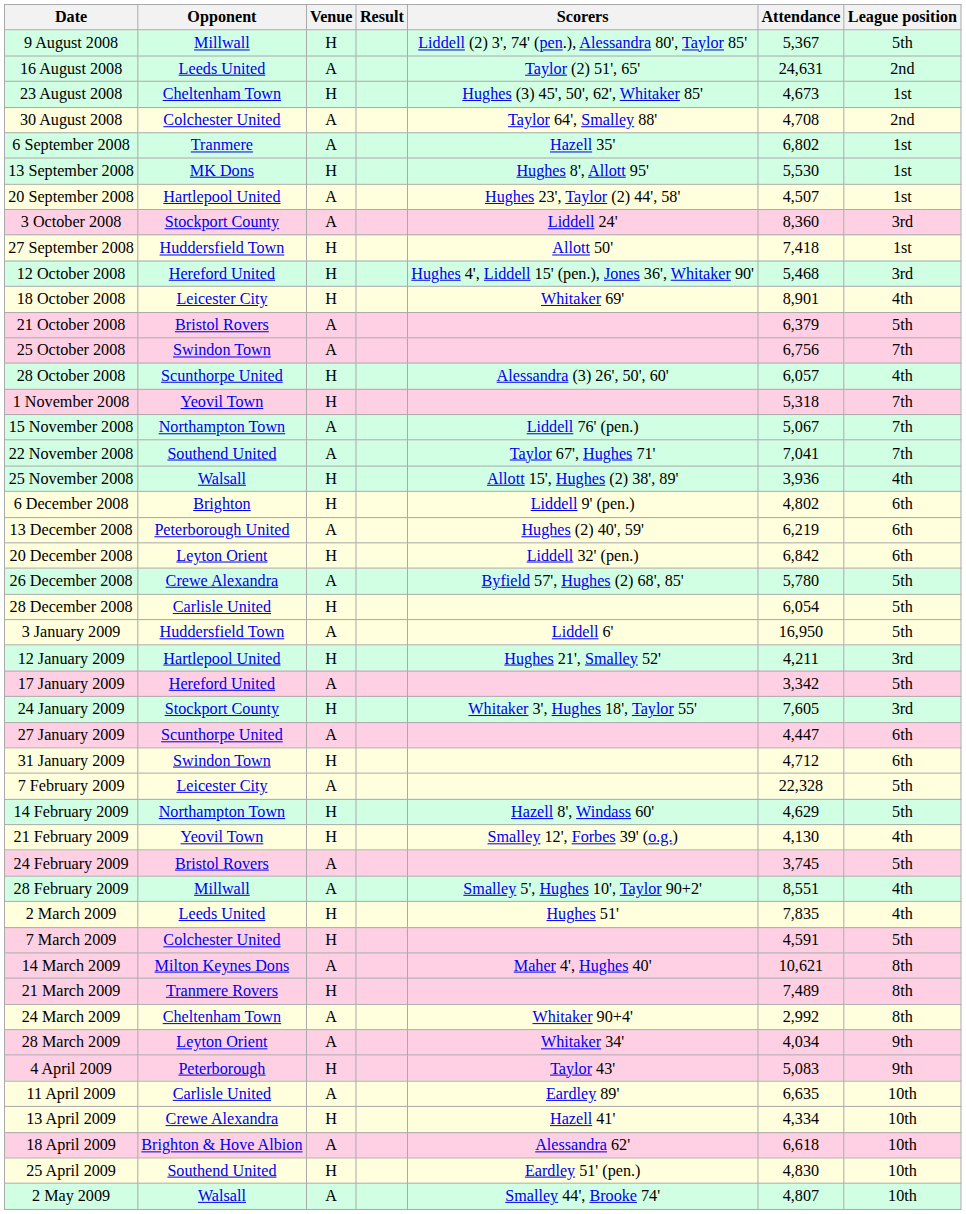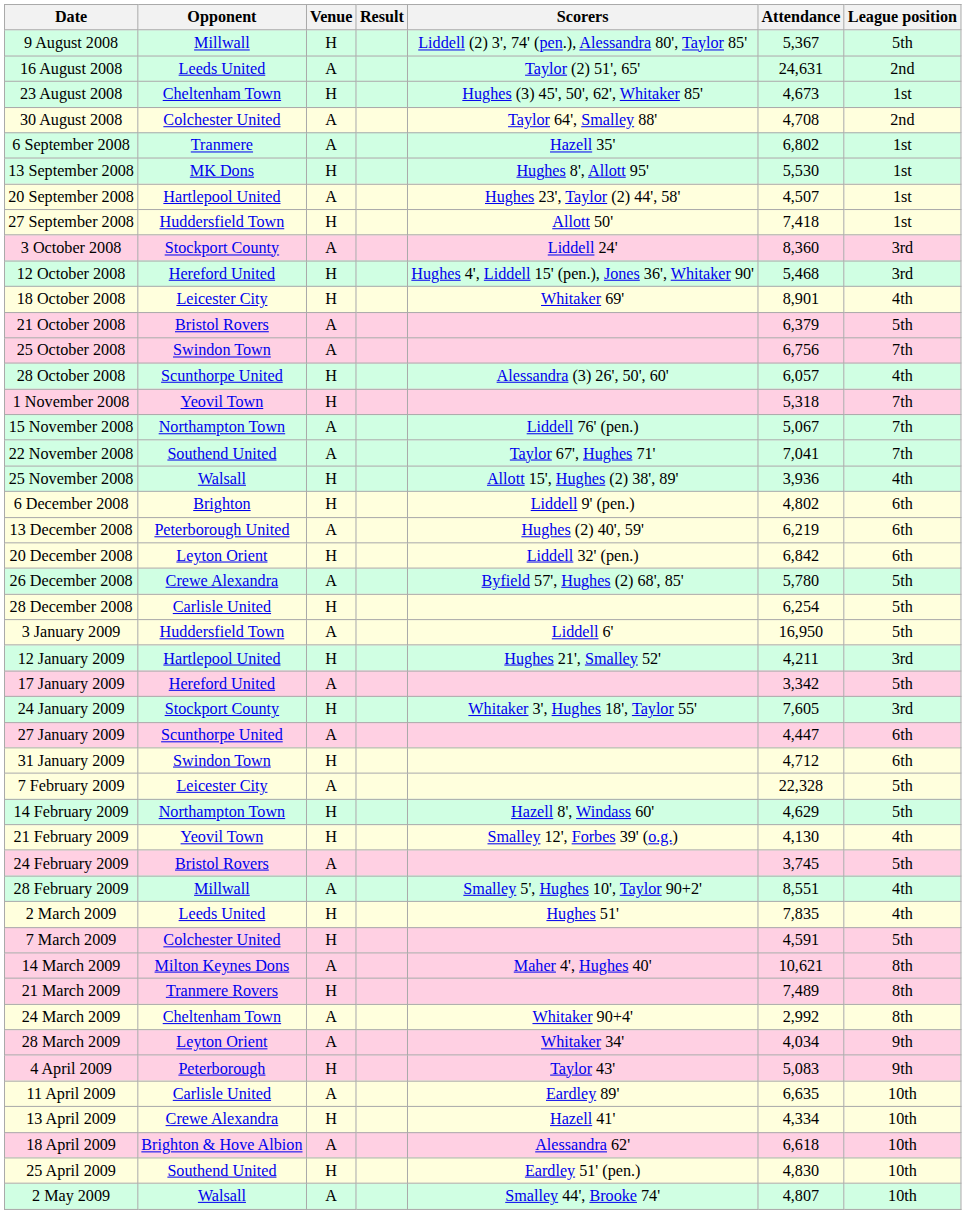 <table class="wikitable sortable" style="text-align:center">
 <tr>
 <th>Date</th>
 <th>Opponent</th>
 <th>Venue</th>
 <th>Result</th>
 <th class="unsortable">Scorers</th>
 <th>Attendance</th>
 <th>League position</th>
 </tr>
 <tr bgcolor="#d0ffe3">
 <td>9 August 2008</td>
 <td><a href='#'>Millwall</a></td>
 <td>H</td>
 <td></td>
 <td><a href='#'>Liddell</a> (2) 3', 74' (<a href='#'>pen</a>.), <a href='#'>Alessandra</a> 80', <a href='#'>Taylor</a> 85'</td>
 <td>5,367</td>
 <td>5th</td>
 </tr>
 <tr bgcolor="#d0ffe3">
 <td>16 August 2008</td>
 <td><a href='#'>Leeds United</a></td>
 <td>A</td>
 <td></td>
 <td><a href='#'>Taylor</a> (2) 51', 65'</td>
 <td>24,631</td>
 <td>2nd</td>
 </tr>
 <tr bgcolor="#d0ffe3">
 <td>23 August 2008</td>
 <td><a href='#'>Cheltenham Town</a></td>
 <td>H</td>
 <td></td>
 <td><a href='#'>Hughes</a> (3) 45', 50', 62', <a href='#'>Whitaker</a> 85'</td>
 <td>4,673</td>
 <td>1st</td>
 </tr>
 <tr bgcolor="#ffffdd">
 <td>30 August 2008</td>
 <td><a href='#'>Colchester United</a></td>
 <td>A</td>
 <td></td>
 <td><a href='#'>Taylor</a> 64', <a href='#'>Smalley</a> 88'</td>
 <td>4,708</td>
 <td>2nd</td>
 </tr>
 <tr bgcolor="#d0ffe3">
 <td>6 September 2008</td>
 <td><a href='#'>Tranmere</a></td>
 <td>A</td>
 <td></td>
 <td><a href='#'>Hazell</a> 35'</td>
 <td>6,802</td>
 <td>1st</td>
 </tr>
 <tr bgcolor="#d0ffe3">
 <td>13 September 2008</td>
 <td><a href='#'>MK Dons</a></td>
 <td>H</td>
 <td></td>
 <td><a href='#'>Hughes</a> 8', <a href='#'>Allott</a> 95'</td>
 <td>5,530</td>
 <td>1st</td>
 </tr>
 <tr bgcolor="#ffffdd">
 <td>20 September 2008</td>
 <td><a href='#'>Hartlepool United</a></td>
 <td>A</td>
 <td></td>
 <td><a href='#'>Hughes</a> 23', <a href='#'>Taylor</a> (2) 44', 58'</td>
 <td>4,507</td>
 <td>1st</td>
 </tr>
+<tr bgcolor="#ffffdd">
+<td>27 September 2008</td>
+<td><a href='#'>Huddersfield Town</a></td>
+<td>H</td>
+<td></td>
+<td><a href='#'>Allott</a> 50'</td>
+<td>7,418</td>
+<td>1st</td>
+</tr>
 <tr bgcolor="#ffd0e3">
 <td>3 October 2008</td>
 <td><a href='#'>Stockport County</a></td>
 <td>A</td>
 <td></td>
 <td><a href='#'>Liddell</a> 24'</td>
 <td>8,360</td>
 <td>3rd</td>
-</tr>
-<tr bgcolor="#ffffdd">
-<td>27 September 2008</td>
-<td><a href='#'>Huddersfield Town</a></td>
-<td>H</td>
-<td></td>
-<td><a href='#'>Allott</a> 50'</td>
-<td>7,418</td>
-<td>1st</td>
 </tr>
 <tr bgcolor="#d0ffe3">
 <td>12 October 2008</td>
 <td><a href='#'>Hereford United</a></td>
 <td>H</td>
 <td></td>
 <td><a href='#'>Hughes</a> 4', <a href='#'>Liddell</a> 15' (pen.), <a href='#'>Jones</a> 36', <a href='#'>Whitaker</a> 90'</td>
 <td>5,468</td>
 <td>3rd</td>
 </tr>
 <tr bgcolor="#ffffdd">
 <td>18 October 2008</td>
 <td><a href='#'>Leicester City</a></td>
 <td>H</td>
 <td></td>
 <td><a href='#'>Whitaker</a> 69'</td>
 <td>8,901</td>
 <td>4th</td>
 </tr>
 <tr bgcolor="#ffd0e3">
 <td>21 October 2008</td>
 <td><a href='#'>Bristol Rovers</a></td>
 <td>A</td>
 <td></td>
 <td></td>
 <td>6,379</td>
 <td>5th</td>
 </tr>
 <tr bgcolor="#ffd0e3">
 <td>25 October 2008</td>
 <td><a href='#'>Swindon Town</a></td>
 <td>A</td>
 <td></td>
 <td></td>
 <td>6,756</td>
 <td>7th</td>
 </tr>
 <tr bgcolor="#d0ffe3">
 <td>28 October 2008</td>
 <td><a href='#'>Scunthorpe United</a></td>
 <td>H</td>
 <td></td>
 <td><a href='#'>Alessandra</a> (3) 26', 50', 60'</td>
 <td>6,057</td>
 <td>4th</td>
 </tr>
 <tr bgcolor="#ffd0e3">
 <td>1 November 2008</td>
 <td><a href='#'>Yeovil Town</a></td>
 <td>H</td>
 <td></td>
 <td></td>
 <td>5,318</td>
 <td>7th</td>
 </tr>
 <tr bgcolor="#d0ffe3">
 <td>15 November 2008</td>
 <td><a href='#'>Northampton Town</a></td>
 <td>A</td>
 <td></td>
 <td><a href='#'>Liddell</a> 76' (pen.)</td>
 <td>5,067</td>
 <td>7th</td>
 </tr>
 <tr bgcolor="#d0ffe3">
 <td>22 November 2008</td>
 <td><a href='#'>Southend United</a></td>
 <td>A</td>
 <td></td>
 <td><a href='#'>Taylor</a> 67', <a href='#'>Hughes</a> 71'</td>
 <td>7,041</td>
 <td>7th</td>
 </tr>
 <tr bgcolor="#d0ffe3">
 <td>25 November 2008</td>
 <td><a href='#'>Walsall</a></td>
 <td>H</td>
 <td></td>
 <td><a href='#'>Allott</a> 15', <a href='#'>Hughes</a> (2) 38', 89'</td>
 <td>3,936</td>
 <td>4th</td>
 </tr>
 <tr bgcolor="#ffffdd">
 <td>6 December 2008</td>
 <td><a href='#'>Brighton</a></td>
 <td>H</td>
 <td></td>
 <td><a href='#'>Liddell</a> 9' (pen.)</td>
 <td>4,802</td>
 <td>6th</td>
 </tr>
 <tr bgcolor="#ffffdd">
 <td>13 December 2008</td>
 <td><a href='#'>Peterborough United</a></td>
 <td>A</td>
 <td></td>
 <td><a href='#'>Hughes</a> (2) 40', 59'</td>
 <td>6,219</td>
 <td>6th</td>
 </tr>
 <tr bgcolor="#ffffdd">
 <td>20 December 2008</td>
 <td><a href='#'>Leyton Orient</a></td>
 <td>H</td>
 <td></td>
 <td><a href='#'>Liddell</a> 32' (pen.)</td>
 <td>6,842</td>
 <td>6th</td>
 </tr>
 <tr bgcolor="#d0ffe3">
 <td>26 December 2008</td>
 <td><a href='#'>Crewe Alexandra</a></td>
 <td>A</td>
 <td></td>
 <td><a href='#'>Byfield</a> 57', <a href='#'>Hughes</a> (2) 68', 85'</td>
 <td>5,780</td>
 <td>5th</td>
 </tr>
 <tr bgcolor="#ffffdd">
 <td>28 December 2008</td>
 <td><a href='#'>Carlisle United</a></td>
 <td>H</td>
 <td></td>
 <td></td>
-<td>6,054</td>
+<td>6,254</td>
 <td>5th</td>
 </tr>
 <tr bgcolor="#ffffdd">
 <td>3 January 2009</td>
 <td><a href='#'>Huddersfield Town</a></td>
 <td>A</td>
 <td></td>
 <td><a href='#'>Liddell</a> 6'</td>
 <td>16,950</td>
 <td>5th</td>
 </tr>
 <tr bgcolor="#d0ffe3">
 <td>12 January 2009</td>
 <td><a href='#'>Hartlepool United</a></td>
 <td>H</td>
 <td></td>
 <td><a href='#'>Hughes</a> 21', <a href='#'>Smalley</a> 52'</td>
 <td>4,211</td>
 <td>3rd</td>
 </tr>
 <tr bgcolor="#ffd0e3">
 <td>17 January 2009</td>
 <td><a href='#'>Hereford United</a></td>
 <td>A</td>
 <td></td>
 <td></td>
 <td>3,342</td>
 <td>5th</td>
 </tr>
 <tr bgcolor="#d0ffe3">
 <td>24 January 2009</td>
 <td><a href='#'>Stockport County</a></td>
 <td>H</td>
 <td></td>
 <td><a href='#'>Whitaker</a> 3', <a href='#'>Hughes</a> 18', <a href='#'>Taylor</a> 55'</td>
 <td>7,605</td>
 <td>3rd</td>
 </tr>
 <tr bgcolor="#ffd0e3">
 <td>27 January 2009</td>
 <td><a href='#'>Scunthorpe United</a></td>
 <td>A</td>
 <td></td>
 <td></td>
 <td>4,447</td>
 <td>6th</td>
 </tr>
 <tr bgcolor="#ffffdd">
 <td>31 January 2009</td>
 <td><a href='#'>Swindon Town</a></td>
 <td>H</td>
 <td></td>
 <td></td>
 <td>4,712</td>
 <td>6th</td>
 </tr>
 <tr bgcolor="#ffffdd">
 <td>7 February 2009</td>
 <td><a href='#'>Leicester City</a></td>
 <td>A</td>
 <td></td>
 <td></td>
 <td>22,328</td>
 <td>5th</td>
 </tr>
 <tr bgcolor="#d0ffe3">
 <td>14 February 2009</td>
 <td><a href='#'>Northampton Town</a></td>
 <td>H</td>
 <td></td>
 <td><a href='#'>Hazell</a> 8', <a href='#'>Windass</a> 60'</td>
 <td>4,629</td>
 <td>5th</td>
 </tr>
 <tr bgcolor="#ffffdd">
 <td>21 February 2009</td>
 <td><a href='#'>Yeovil Town</a></td>
 <td>H</td>
 <td></td>
 <td><a href='#'>Smalley</a> 12', <a href='#'>Forbes</a> 39' (<a href='#'>o.g.</a>)</td>
 <td>4,130</td>
 <td>4th</td>
 </tr>
 <tr bgcolor="#ffd0e3">
 <td>24 February 2009</td>
 <td><a href='#'>Bristol Rovers</a></td>
 <td>A</td>
 <td></td>
 <td></td>
 <td>3,745</td>
 <td>5th</td>
 </tr>
 <tr bgcolor="#d0ffe3">
 <td>28 February 2009</td>
 <td><a href='#'>Millwall</a></td>
 <td>A</td>
 <td></td>
 <td><a href='#'>Smalley</a> 5', <a href='#'>Hughes</a> 10', <a href='#'>Taylor</a> 90+2'</td>
 <td>8,551</td>
 <td>4th</td>
 </tr>
 <tr bgcolor="#ffffdd">
 <td>2 March 2009</td>
 <td><a href='#'>Leeds United</a></td>
 <td>H</td>
 <td></td>
 <td><a href='#'>Hughes</a> 51'</td>
 <td>7,835</td>
 <td>4th</td>
 </tr>
 <tr bgcolor="#ffd0e3">
 <td>7 March 2009</td>
 <td><a href='#'>Colchester United</a></td>
 <td>H</td>
 <td></td>
 <td></td>
 <td>4,591</td>
 <td>5th</td>
 </tr>
 <tr bgcolor="#ffd0e3">
 <td>14 March 2009</td>
 <td><a href='#'>Milton Keynes Dons</a></td>
 <td>A</td>
 <td></td>
 <td><a href='#'>Maher</a> 4', <a href='#'>Hughes</a> 40'</td>
 <td>10,621</td>
 <td>8th</td>
 </tr>
 <tr bgcolor="#ffd0e3">
 <td>21 March 2009</td>
 <td><a href='#'>Tranmere Rovers</a></td>
 <td>H</td>
 <td></td>
 <td></td>
 <td>7,489</td>
 <td>8th</td>
 </tr>
 <tr bgcolor="#ffffdd">
 <td>24 March 2009</td>
 <td><a href='#'>Cheltenham Town</a></td>
 <td>A</td>
 <td></td>
 <td><a href='#'>Whitaker</a> 90+4'</td>
 <td>2,992</td>
 <td>8th</td>
 </tr>
 <tr bgcolor="#ffd0e3">
 <td>28 March 2009</td>
 <td><a href='#'>Leyton Orient</a></td>
 <td>A</td>
 <td></td>
 <td><a href='#'>Whitaker</a> 34'</td>
 <td>4,034</td>
 <td>9th</td>
 </tr>
 <tr bgcolor="#ffd0e3">
 <td>4 April 2009</td>
 <td><a href='#'>Peterborough</a></td>
 <td>H</td>
 <td></td>
 <td><a href='#'>Taylor</a> 43'</td>
 <td>5,083</td>
 <td>9th</td>
 </tr>
 <tr bgcolor="#ffffdd">
 <td>11 April 2009</td>
 <td><a href='#'>Carlisle United</a></td>
 <td>A</td>
 <td></td>
 <td><a href='#'>Eardley</a> 89'</td>
 <td>6,635</td>
 <td>10th</td>
 </tr>
 <tr bgcolor="#ffffdd">
 <td>13 April 2009</td>
 <td><a href='#'>Crewe Alexandra</a></td>
 <td>H</td>
 <td></td>
 <td><a href='#'>Hazell</a> 41'</td>
 <td>4,334</td>
 <td>10th</td>
 </tr>
 <tr bgcolor="#ffd0e3">
 <td>18 April 2009</td>
 <td><a href='#'>Brighton & Hove Albion</a></td>
 <td>A</td>
 <td></td>
 <td><a href='#'>Alessandra</a> 62'</td>
 <td>6,618</td>
 <td>10th</td>
 </tr>
 <tr bgcolor="#ffffdd">
 <td>25 April 2009</td>
 <td><a href='#'>Southend United</a></td>
 <td>H</td>
 <td></td>
 <td><a href='#'>Eardley</a> 51' (pen.)</td>
 <td>4,830</td>
 <td>10th</td>
 </tr>
 <tr bgcolor="#d0ffe3">
 <td>2 May 2009</td>
 <td><a href='#'>Walsall</a></td>
 <td>A</td>
 <td></td>
 <td><a href='#'>Smalley</a> 44', <a href='#'>Brooke</a> 74'</td>
 <td>4,807</td>
 <td>10th</td>
 </tr>
 </table>
